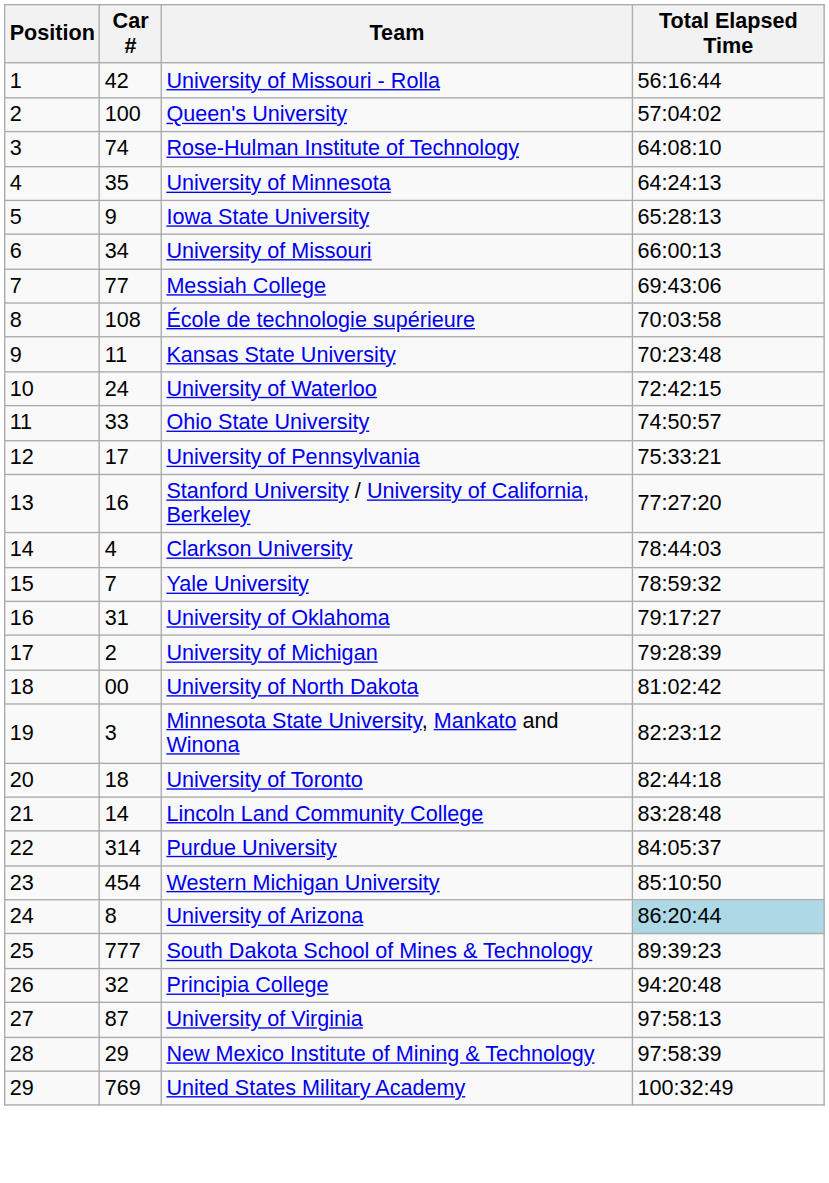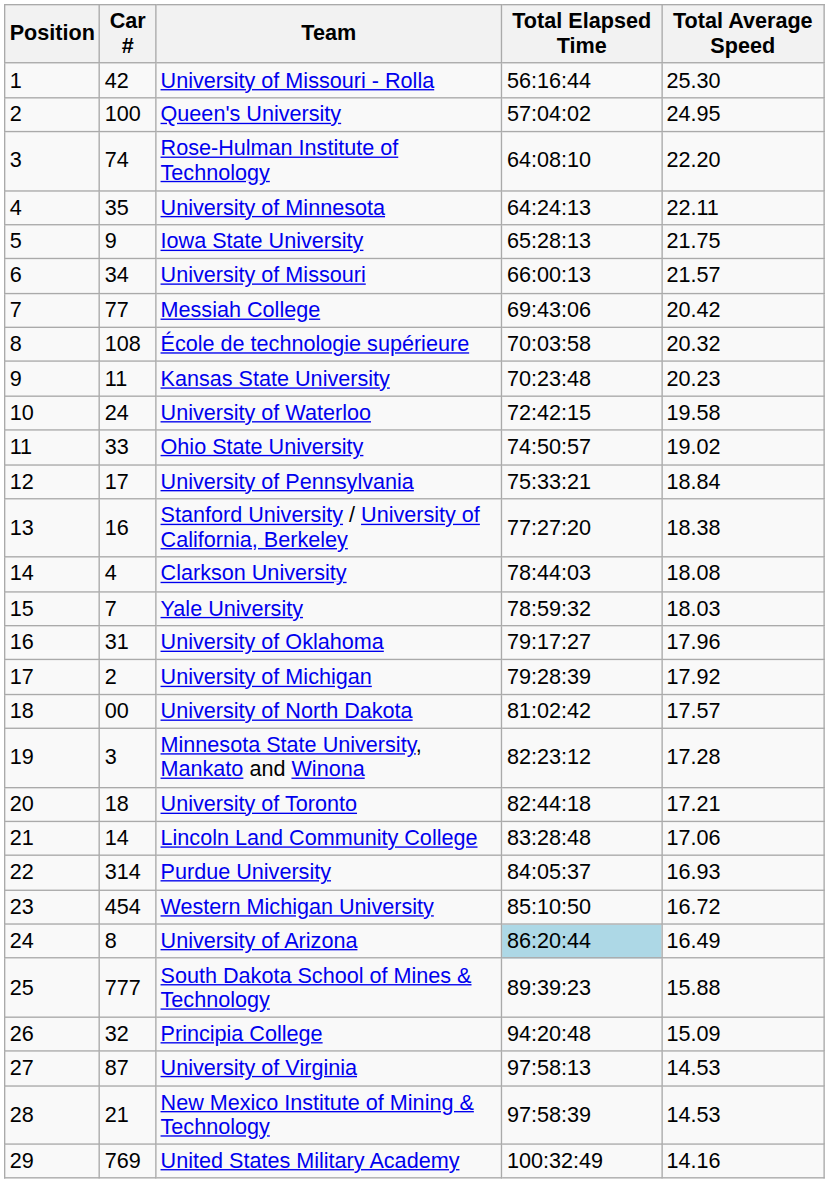 <table class="wikitable">
 <tr>
 <th>Position</th>
 <th>Car #</th>
 <th>Team</th>
 <th>Total Elapsed Time</th>
+<th>Total Average Speed</th>
 </tr>
 <tr>
 <td>1</td>
 <td>42</td>
 <td><a href='#'>University of Missouri - Rolla</a></td>
 <td>56:16:44</td>
+<td>25.30</td>
 </tr>
 <tr>
 <td>2</td>
 <td>100</td>
 <td><a href='#'>Queen's University</a></td>
 <td>57:04:02</td>
+<td>24.95</td>
 </tr>
 <tr>
 <td>3</td>
 <td>74</td>
 <td><a href='#'>Rose-Hulman Institute of Technology</a></td>
 <td>64:08:10</td>
+<td>22.20</td>
 </tr>
 <tr>
 <td>4</td>
 <td>35</td>
 <td><a href='#'>University of Minnesota</a></td>
 <td>64:24:13</td>
+<td>22.11</td>
 </tr>
 <tr>
 <td>5</td>
 <td>9</td>
 <td><a href='#'>Iowa State University</a></td>
 <td>65:28:13</td>
+<td>21.75</td>
 </tr>
 <tr>
 <td>6</td>
 <td>34</td>
 <td><a href='#'>University of Missouri</a></td>
 <td>66:00:13</td>
+<td>21.57</td>
 </tr>
 <tr>
 <td>7</td>
 <td>77</td>
 <td><a href='#'>Messiah College</a></td>
 <td>69:43:06</td>
+<td>20.42</td>
 </tr>
 <tr>
 <td>8</td>
 <td>108</td>
 <td><a href='#'>École de technologie supérieure</a></td>
 <td>70:03:58</td>
+<td>20.32</td>
 </tr>
 <tr>
 <td>9</td>
 <td>11</td>
 <td><a href='#'>Kansas State University</a></td>
 <td>70:23:48</td>
+<td>20.23</td>
 </tr>
 <tr>
 <td>10</td>
 <td>24</td>
 <td><a href='#'>University of Waterloo</a></td>
 <td>72:42:15</td>
+<td>19.58</td>
 </tr>
 <tr>
 <td>11</td>
 <td>33</td>
 <td><a href='#'>Ohio State University</a></td>
 <td>74:50:57</td>
+<td>19.02</td>
 </tr>
 <tr>
 <td>12</td>
 <td>17</td>
 <td><a href='#'>University of Pennsylvania</a></td>
 <td>75:33:21</td>
+<td>18.84</td>
 </tr>
 <tr>
 <td>13</td>
 <td>16</td>
 <td><a href='#'>Stanford University</a> / <a href='#'>University of California, Berkeley</a></td>
 <td>77:27:20</td>
+<td>18.38</td>
 </tr>
 <tr>
 <td>14</td>
 <td>4</td>
 <td><a href='#'>Clarkson University</a></td>
 <td>78:44:03</td>
+<td>18.08</td>
 </tr>
 <tr>
 <td>15</td>
 <td>7</td>
 <td><a href='#'>Yale University</a></td>
 <td>78:59:32</td>
+<td>18.03</td>
 </tr>
 <tr>
 <td>16</td>
 <td>31</td>
 <td><a href='#'>University of Oklahoma</a></td>
 <td>79:17:27</td>
+<td>17.96</td>
 </tr>
 <tr>
 <td>17</td>
 <td>2</td>
 <td><a href='#'>University of Michigan</a></td>
 <td>79:28:39</td>
+<td>17.92</td>
 </tr>
 <tr>
 <td>18</td>
 <td>00</td>
 <td><a href='#'>University of North Dakota</a></td>
 <td>81:02:42</td>
+<td>17.57</td>
 </tr>
 <tr>
 <td>19</td>
 <td>3</td>
 <td><a href='#'>Minnesota State University</a>, <a href='#'>Mankato</a> and <a href='#'>Winona</a></td>
 <td>82:23:12</td>
+<td>17.28</td>
 </tr>
 <tr>
 <td>20</td>
 <td>18</td>
 <td><a href='#'>University of Toronto</a></td>
 <td>82:44:18</td>
+<td>17.21</td>
 </tr>
 <tr>
 <td>21</td>
 <td>14</td>
 <td><a href='#'>Lincoln Land Community College</a></td>
 <td>83:28:48</td>
+<td>17.06</td>
 </tr>
 <tr>
 <td>22</td>
 <td>314</td>
 <td><a href='#'>Purdue University</a></td>
 <td>84:05:37</td>
+<td>16.93</td>
 </tr>
 <tr>
 <td>23</td>
 <td>454</td>
 <td><a href='#'>Western Michigan University</a></td>
 <td>85:10:50</td>
+<td>16.72</td>
 </tr>
 <tr>
 <td>24</td>
 <td>8</td>
 <td><a href='#'>University of Arizona</a></td>
 <td style="background: lightblue;">86:20:44</td>
+<td>16.49</td>
 </tr>
 <tr>
 <td>25</td>
 <td>777</td>
 <td><a href='#'>South Dakota School of Mines & Technology</a></td>
 <td>89:39:23</td>
+<td>15.88</td>
 </tr>
 <tr>
 <td>26</td>
 <td>32</td>
 <td><a href='#'>Principia College</a></td>
 <td>94:20:48</td>
+<td>15.09</td>
 </tr>
 <tr>
 <td>27</td>
 <td>87</td>
 <td><a href='#'>University of Virginia</a></td>
 <td>97:58:13</td>
+<td>14.53</td>
 </tr>
 <tr>
 <td>28</td>
-<td>29</td>
+<td>21</td>
 <td><a href='#'>New Mexico Institute of Mining & Technology</a></td>
 <td>97:58:39</td>
+<td>14.53</td>
 </tr>
 <tr>
 <td>29</td>
 <td>769</td>
 <td><a href='#'>United States Military Academy</a></td>
 <td>100:32:49</td>
+<td>14.16</td>
 </tr>
 </table>
